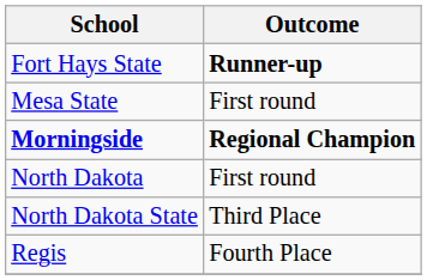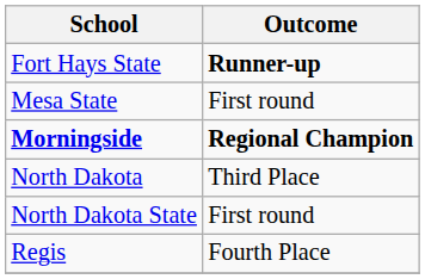 <table class="wikitable" style="float:left; margin-right:1em;">
 <tr>
 <th>School</th>
 <th>Outcome</th>
 </tr>
 <tr>
 <td><a href='#'>Fort Hays State</a></td>
 <td><strong>Runner-up</strong></td>
 </tr>
 <tr>
 <td><a href='#'>Mesa State</a></td>
 <td>First round</td>
 </tr>
 <tr>
 <td><strong><a href='#'>Morningside</a></strong></td>
 <td><strong>Regional Champion</strong></td>
 </tr>
 <tr>
 <td><a href='#'>North Dakota</a></td>
-<td>First round</td>
+<td>Third Place</td>
 </tr>
 <tr>
 <td><a href='#'>North Dakota State</a></td>
-<td>Third Place</td>
+<td>First round</td>
 </tr>
 <tr>
 <td><a href='#'>Regis</a></td>
 <td>Fourth Place</td>
 </tr>
 <tr>
 </tr>
 </table>
